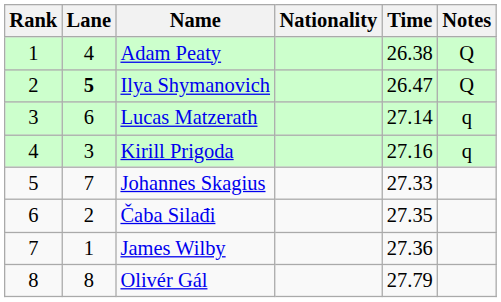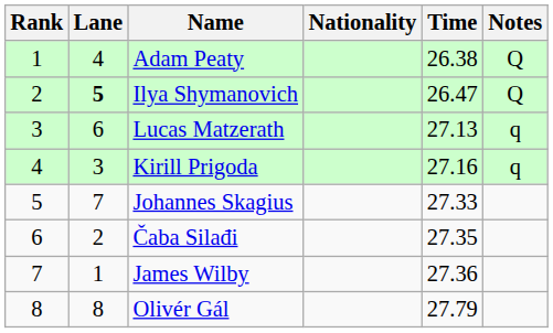 <table class="wikitable sortable" style="text-align:center">
 <tr>
 <th>Rank</th>
 <th>Lane</th>
 <th>Name</th>
 <th>Nationality</th>
 <th>Time</th>
 <th>Notes</th>
 </tr>
 <tr bgcolor=ccffcc>
 <td>1</td>
 <td>4</td>
 <td align=left><a href='#'>Adam Peaty</a></td>
 <td align=left></td>
 <td>26.38</td>
 <td>Q</td>
 </tr>
 <tr bgcolor=ccffcc>
 <td>2</td>
 <td><strong>5</strong></td>
 <td align=left><a href='#'>Ilya Shymanovich</a></td>
 <td align=left></td>
 <td>26.47</td>
 <td>Q</td>
 </tr>
 <tr bgcolor=ccffcc>
 <td>3</td>
 <td>6</td>
 <td align=left><a href='#'>Lucas Matzerath</a></td>
 <td align=left></td>
-<td>27.14</td>
+<td>27.13</td>
 <td>q</td>
 </tr>
 <tr bgcolor=ccffcc>
 <td>4</td>
 <td>3</td>
 <td align=left><a href='#'>Kirill Prigoda</a></td>
 <td align=left></td>
 <td>27.16</td>
 <td>q</td>
 </tr>
 <tr>
 <td>5</td>
 <td>7</td>
 <td align=left><a href='#'>Johannes Skagius</a></td>
 <td align=left></td>
 <td>27.33</td>
 <td></td>
 </tr>
 <tr>
 <td>6</td>
 <td>2</td>
 <td align=left><a href='#'>Čaba Silađi</a></td>
 <td align=left></td>
 <td>27.35</td>
 <td></td>
 </tr>
 <tr>
 <td>7</td>
 <td>1</td>
 <td align=left><a href='#'>James Wilby</a></td>
 <td align=left></td>
 <td>27.36</td>
 <td></td>
 </tr>
 <tr>
 <td>8</td>
 <td>8</td>
 <td align=left><a href='#'>Olivér Gál</a></td>
 <td align=left></td>
 <td>27.79</td>
 <td></td>
 </tr>
 </table>
